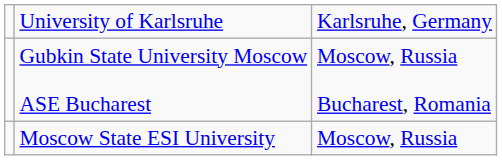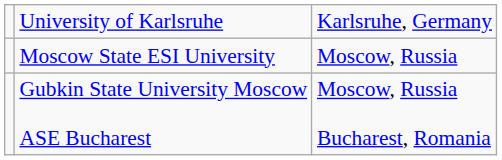 <table class="wikitable">
 <tr>
 <td></td>
 <td> <a href='#'>University of Karlsruhe</a></td>
 <td><a href='#'>Karlsruhe</a>, <a href='#'>Germany</a></td>
 </tr>
 <tr>
 <td></td>
+<td> <a href='#'>Moscow State ESI University</a></td>
+<td><a href='#'>Moscow</a>, <a href='#'>Russia</a></td>
+</tr>
+<tr>
+<td></td>
 <td> <a href='#'>Gubkin State University Moscow</a><br><br> <a href='#'>ASE Bucharest</a></td>
 <td><a href='#'>Moscow</a>, <a href='#'>Russia</a><br><br><a href='#'>Bucharest</a>, <a href='#'>Romania</a></td>
 </tr>
-<tr>
-<td></td>
-<td> <a href='#'>Moscow State ESI University</a></td>
-<td><a href='#'>Moscow</a>, <a href='#'>Russia</a></td>
-</tr>
 </table>
